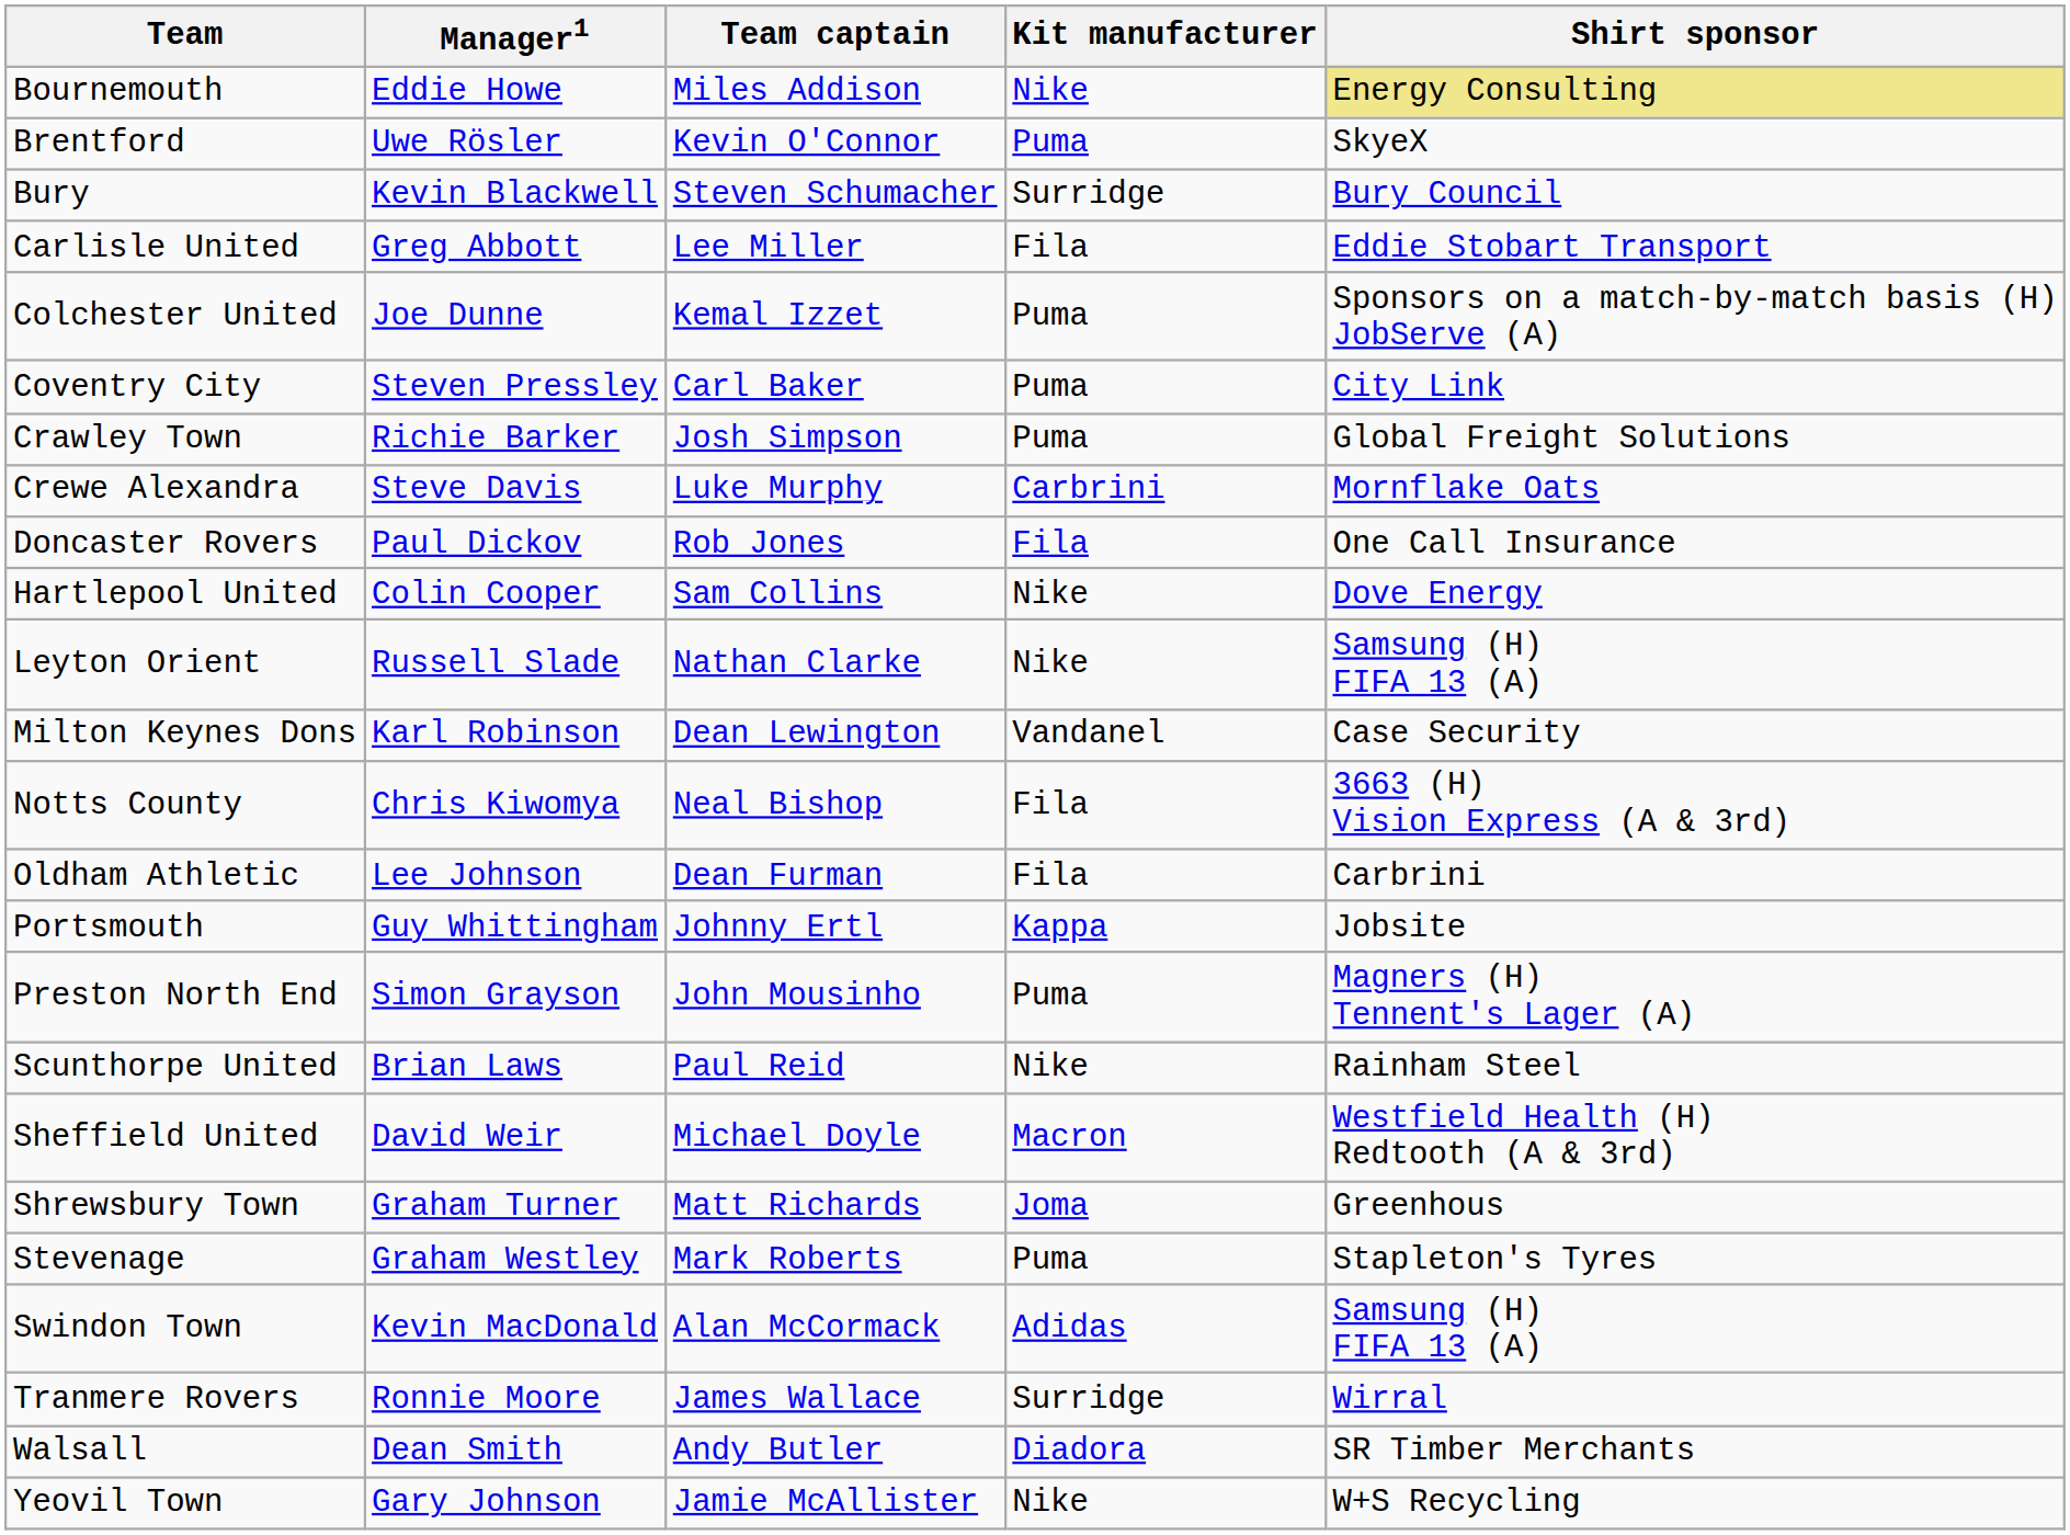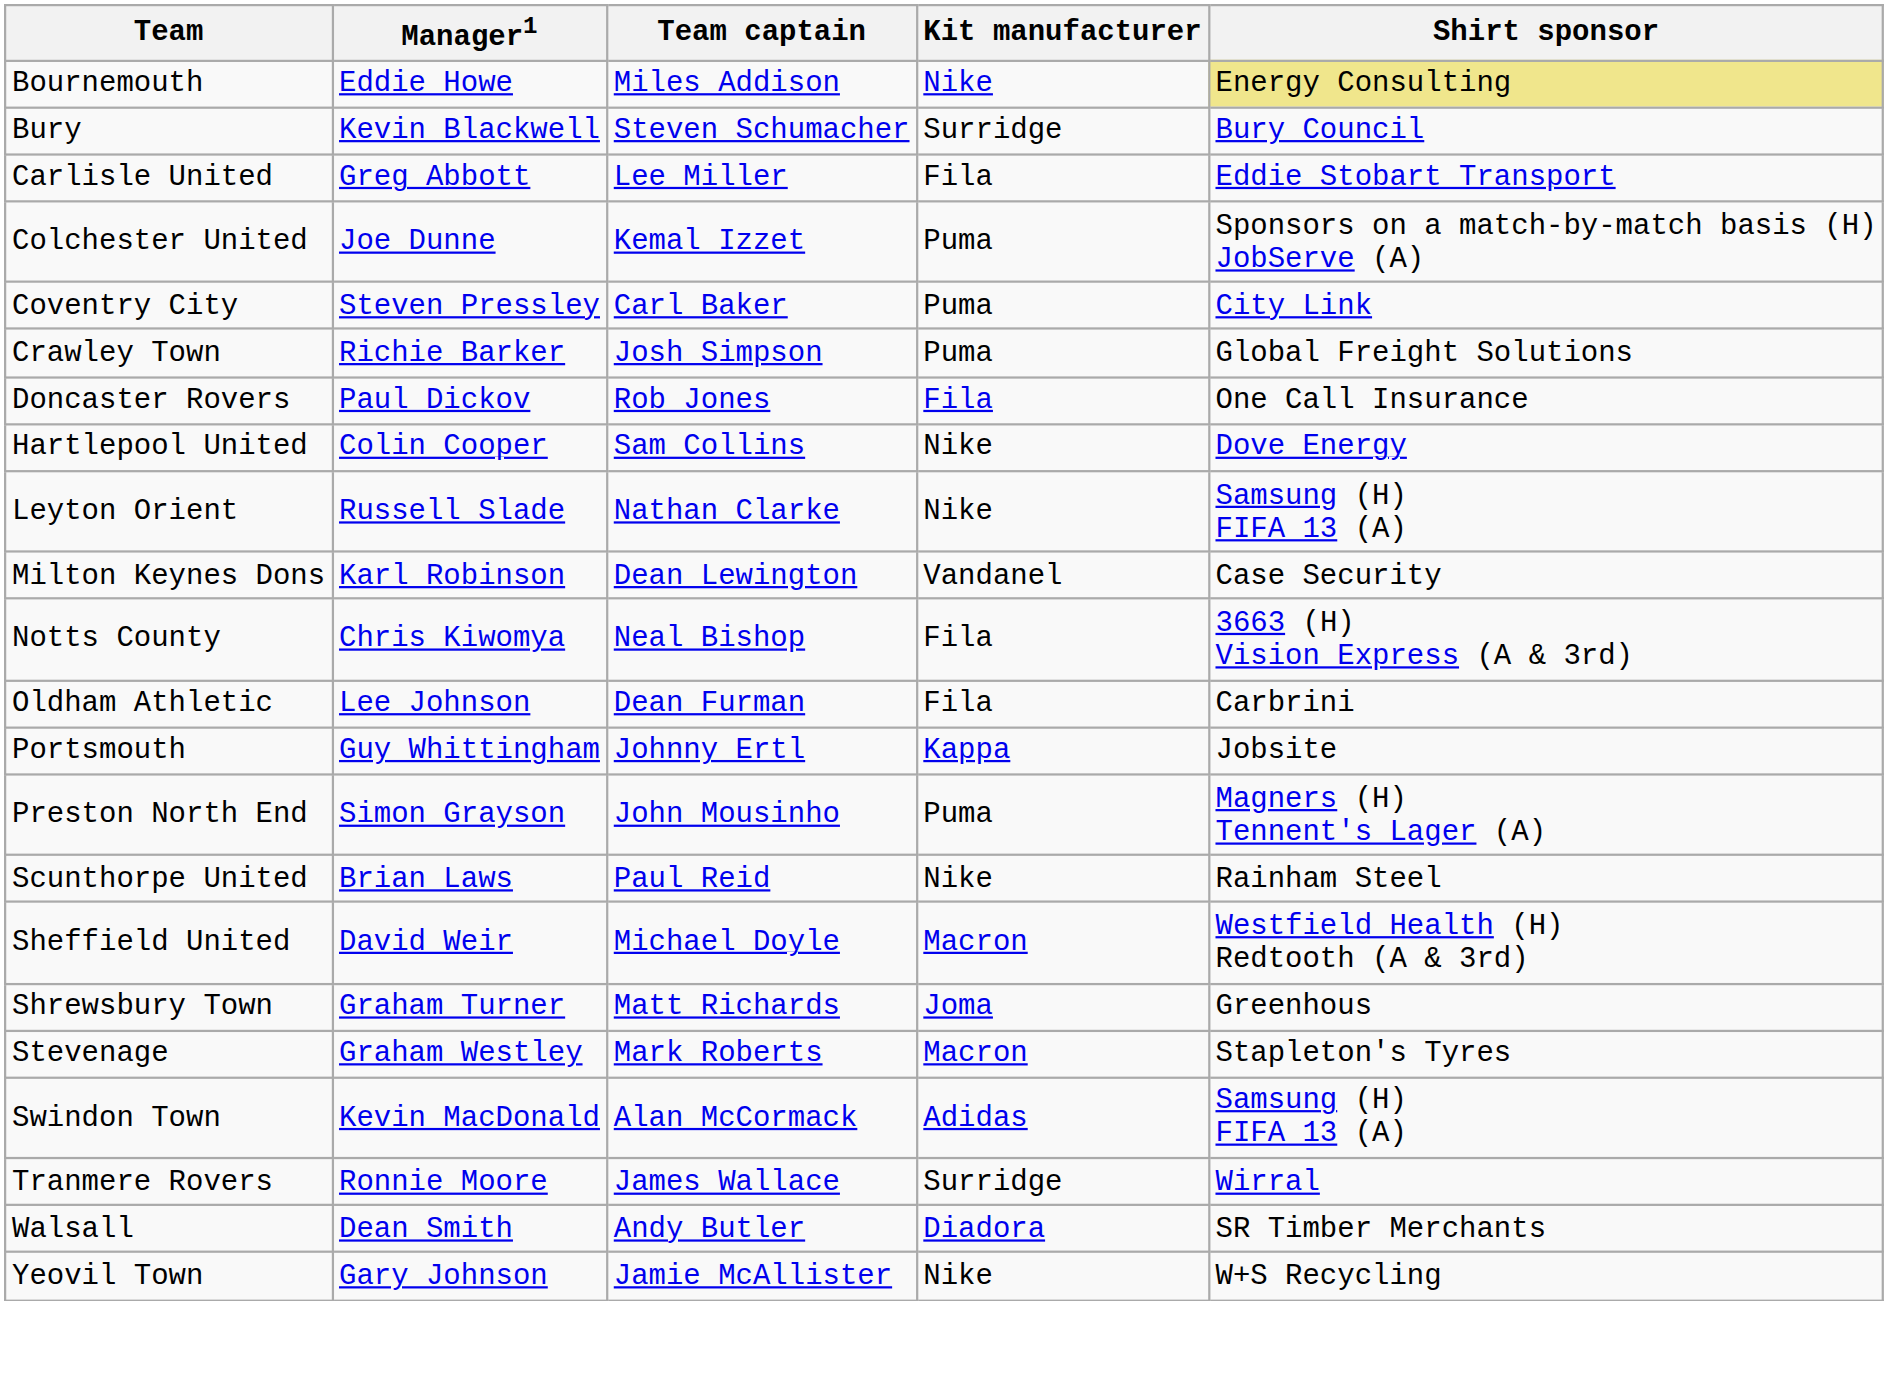 <table class="wikitable sortable" style="text-align: left;">
 <tr>
 <th>Team</th>
 <th>Manager<sup>1</sup></th>
 <th>Team captain</th>
 <th>Kit manufacturer</th>
 <th>Shirt sponsor</th>
 </tr>
 <tr>
 <td>Bournemouth</td>
 <td><a href='#'>Eddie Howe</a></td>
 <td><a href='#'>Miles Addison</a></td>
 <td><a href='#'>Nike</a></td>
 <td style="background: khaki;">Energy Consulting</td>
-</tr>
-<tr>
-<td>Brentford</td>
-<td><a href='#'>Uwe Rösler</a></td>
-<td><a href='#'>Kevin O'Connor</a></td>
-<td><a href='#'>Puma</a></td>
-<td>SkyeX</td>
 </tr>
 <tr>
 <td>Bury</td>
 <td><a href='#'>Kevin Blackwell</a></td>
 <td><a href='#'>Steven Schumacher</a></td>
 <td>Surridge</td>
 <td><a href='#'>Bury Council</a></td>
 </tr>
 <tr>
 <td>Carlisle United</td>
 <td><a href='#'>Greg Abbott</a></td>
 <td><a href='#'>Lee Miller</a></td>
 <td>Fila</td>
 <td><a href='#'>Eddie Stobart Transport</a></td>
 </tr>
 <tr>
 <td>Colchester United</td>
 <td><a href='#'>Joe Dunne</a></td>
 <td><a href='#'>Kemal Izzet</a></td>
 <td>Puma</td>
 <td>Sponsors on a match-by-match basis (H)<br><a href='#'>JobServe</a> (A)</td>
 </tr>
 <tr>
 <td>Coventry City</td>
 <td><a href='#'>Steven Pressley</a></td>
 <td><a href='#'>Carl Baker</a></td>
 <td>Puma</td>
 <td><a href='#'>City Link</a></td>
 </tr>
 <tr>
 <td>Crawley Town</td>
 <td><a href='#'>Richie Barker</a></td>
 <td><a href='#'>Josh Simpson</a></td>
 <td>Puma</td>
 <td>Global Freight Solutions</td>
-</tr>
-<tr>
-<td>Crewe Alexandra</td>
-<td><a href='#'>Steve Davis</a></td>
-<td><a href='#'>Luke Murphy</a></td>
-<td><a href='#'>Carbrini</a></td>
-<td><a href='#'>Mornflake Oats</a></td>
 </tr>
 <tr>
 <td>Doncaster Rovers</td>
 <td><a href='#'>Paul Dickov</a></td>
 <td><a href='#'>Rob Jones</a></td>
 <td><a href='#'>Fila</a></td>
 <td>One Call Insurance</td>
 </tr>
 <tr>
 <td>Hartlepool United</td>
 <td><a href='#'>Colin Cooper</a></td>
 <td><a href='#'>Sam Collins</a></td>
 <td>Nike</td>
 <td><a href='#'>Dove Energy</a></td>
 </tr>
 <tr>
 <td>Leyton Orient</td>
 <td><a href='#'>Russell Slade</a></td>
 <td><a href='#'>Nathan Clarke</a></td>
 <td>Nike</td>
 <td><a href='#'>Samsung</a> (H)<br><a href='#'>FIFA 13</a> (A)</td>
 </tr>
 <tr>
 <td>Milton Keynes Dons</td>
 <td><a href='#'>Karl Robinson</a></td>
 <td><a href='#'>Dean Lewington</a></td>
 <td>Vandanel</td>
 <td>Case Security</td>
 </tr>
 <tr>
 <td>Notts County</td>
 <td><a href='#'>Chris Kiwomya</a></td>
 <td><a href='#'>Neal Bishop</a></td>
 <td>Fila</td>
 <td><a href='#'>3663</a> (H)<br><a href='#'>Vision Express</a> (A & 3rd)</td>
 </tr>
 <tr>
 <td>Oldham Athletic</td>
 <td><a href='#'>Lee Johnson</a></td>
 <td><a href='#'>Dean Furman</a></td>
 <td>Fila</td>
 <td>Carbrini</td>
 </tr>
 <tr>
 <td>Portsmouth</td>
 <td><a href='#'>Guy Whittingham</a></td>
 <td><a href='#'>Johnny Ertl</a></td>
 <td><a href='#'>Kappa</a></td>
 <td>Jobsite</td>
 </tr>
 <tr>
 <td>Preston North End</td>
 <td><a href='#'>Simon Grayson</a></td>
 <td><a href='#'>John Mousinho</a></td>
 <td>Puma</td>
 <td><a href='#'>Magners</a> (H)<br><a href='#'>Tennent's Lager</a> (A)</td>
 </tr>
 <tr>
 <td>Scunthorpe United</td>
 <td><a href='#'>Brian Laws</a></td>
 <td><a href='#'>Paul Reid</a></td>
 <td>Nike</td>
 <td>Rainham Steel</td>
 </tr>
 <tr>
 <td>Sheffield United</td>
 <td><a href='#'>David Weir</a></td>
 <td><a href='#'>Michael Doyle</a></td>
 <td><a href='#'>Macron</a></td>
 <td><a href='#'>Westfield Health</a> (H)<br>Redtooth (A & 3rd)</td>
 </tr>
 <tr>
 <td>Shrewsbury Town</td>
 <td><a href='#'>Graham Turner</a></td>
 <td><a href='#'>Matt Richards</a></td>
 <td><a href='#'>Joma</a></td>
 <td>Greenhous</td>
 </tr>
 <tr>
 <td>Stevenage</td>
 <td><a href='#'>Graham Westley</a></td>
 <td><a href='#'>Mark Roberts</a></td>
-<td>Puma</td>
+<td><a href='#'>Macron</a></td>
 <td>Stapleton's Tyres</td>
 </tr>
 <tr>
 <td>Swindon Town</td>
 <td><a href='#'>Kevin MacDonald</a></td>
 <td><a href='#'>Alan McCormack</a></td>
 <td><a href='#'>Adidas</a></td>
 <td><a href='#'>Samsung</a> (H)<br><a href='#'>FIFA 13</a> (A)</td>
 </tr>
 <tr>
 <td>Tranmere Rovers</td>
 <td><a href='#'>Ronnie Moore</a></td>
 <td><a href='#'>James Wallace</a></td>
 <td>Surridge</td>
 <td><a href='#'>Wirral</a></td>
 </tr>
 <tr>
 <td>Walsall</td>
 <td><a href='#'>Dean Smith</a></td>
 <td><a href='#'>Andy Butler</a></td>
 <td><a href='#'>Diadora</a></td>
 <td>SR Timber Merchants</td>
 </tr>
 <tr>
 <td>Yeovil Town</td>
 <td><a href='#'>Gary Johnson</a></td>
 <td><a href='#'>Jamie McAllister</a></td>
 <td>Nike</td>
 <td>W+S Recycling</td>
 </tr>
 </table>
